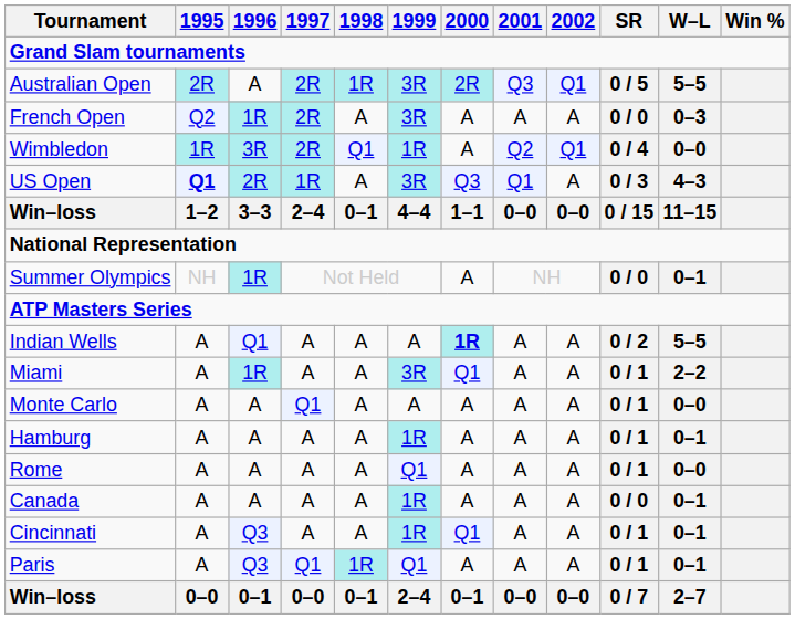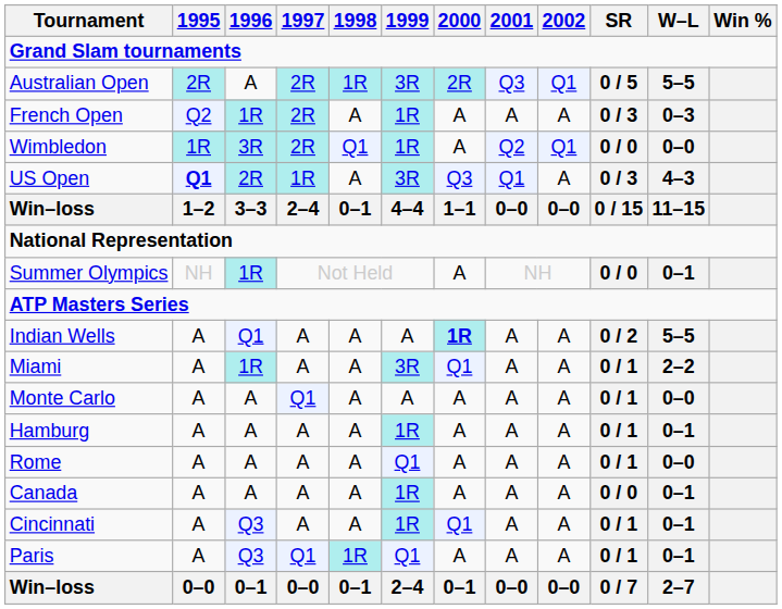 <table class=wikitable style=text-align:center;font-size:97%>
 <tr>
 <th>Tournament</th>
 <th><a href='#'>1995</a></th>
 <th><a href='#'>1996</a></th>
 <th><a href='#'>1997</a></th>
 <th><a href='#'>1998</a></th>
 <th><a href='#'>1999</a></th>
 <th><a href='#'>2000</a></th>
 <th><a href='#'>2001</a></th>
 <th><a href='#'>2002</a></th>
 <th>SR</th>
 <th>W–L</th>
 <th>Win %</th>
 </tr>
 <tr>
 <td colspan=23 align=left><strong><a href='#'>Grand Slam tournaments</a></strong></td>
 </tr>
 <tr>
 <td align=left><a href='#'>Australian Open</a></td>
 <td bgcolor=afeeee><a href='#'>2R</a></td>
 <td>A</td>
 <td bgcolor=afeeee><a href='#'>2R</a></td>
 <td bgcolor=afeeee><a href='#'>1R</a></td>
 <td bgcolor=afeeee><a href='#'>3R</a></td>
 <td bgcolor=afeeee><a href='#'>2R</a></td>
 <td bgcolor=ecf2ff><a href='#'>Q3</a></td>
 <td bgcolor=ecf2ff><a href='#'>Q1</a></td>
 <th>0 / 5</th>
 <th>5–5</th>
 <th></th>
 </tr>
 <tr>
 <td align=left><a href='#'>French Open</a></td>
 <td bgcolor=ecf2ff><a href='#'>Q2</a></td>
 <td bgcolor=afeeee><a href='#'>1R</a></td>
 <td bgcolor=afeeee><a href='#'>2R</a></td>
 <td>A</td>
-<td bgcolor=afeeee><a href='#'>3R</a></td>
+<td bgcolor=afeeee><a href='#'>1R</a></td>
 <td>A</td>
 <td>A</td>
 <td>A</td>
-<th>0 / 0</th>
+<th>0 / 3</th>
 <th>0–3</th>
 <th></th>
 </tr>
 <tr>
 <td align=left><a href='#'>Wimbledon</a></td>
 <td bgcolor=afeeee><a href='#'>1R</a></td>
 <td bgcolor=afeeee><a href='#'>3R</a></td>
 <td bgcolor=afeeee><a href='#'>2R</a></td>
 <td bgcolor=ecf2ff><a href='#'>Q1</a></td>
 <td bgcolor=afeeee><a href='#'>1R</a></td>
 <td>A</td>
 <td bgcolor=ecf2ff><a href='#'>Q2</a></td>
 <td bgcolor=ecf2ff><a href='#'>Q1</a></td>
-<th>0 / 4</th>
+<th>0 / 0</th>
 <th>0–0</th>
 <th></th>
 </tr>
 <tr>
 <td align=left><a href='#'>US Open</a></td>
 <td bgcolor=ecf2ff><strong><a href='#'>Q1</a></strong></td>
 <td bgcolor=afeeee><a href='#'>2R</a></td>
 <td bgcolor=afeeee><a href='#'>1R</a></td>
 <td>A</td>
 <td bgcolor=afeeee><a href='#'>3R</a></td>
 <td bgcolor=ecf2ff><a href='#'>Q3</a></td>
 <td bgcolor=ecf2ff><a href='#'>Q1</a></td>
 <td>A</td>
 <th>0 / 3</th>
 <th>4–3</th>
 <th></th>
 </tr>
 <tr>
 <th style=text-align:left>Win–loss</th>
 <th>1–2</th>
 <th>3–3</th>
 <th>2–4</th>
 <th>0–1</th>
 <th>4–4</th>
 <th>1–1</th>
 <th>0–0</th>
 <th>0–0</th>
 <th>0 / 15</th>
 <th>11–15</th>
 <th></th>
 </tr>
 <tr>
 <td colspan=22 align=left><strong>National Representation</strong></td>
 </tr>
 <tr>
 <td align=left><a href='#'>Summer Olympics</a></td>
 <td colspan=1 style=color:#cccccc>NH</td>
 <td style=background:#afeeee><a href='#'>1R</a></td>
 <td colspan=3 style=color:#cccccc>Not Held</td>
 <td>A</td>
 <td colspan=2 style=color:#cccccc>NH</td>
 <th>0 / 0</th>
 <th>0–1</th>
 <th></th>
 </tr>
 <tr>
 <td colspan=23 align=left><strong><a href='#'>ATP Masters Series</a></strong></td>
 </tr>
 <tr>
 <td align=left><a href='#'>Indian Wells</a></td>
 <td>A</td>
 <td bgcolor=ecf2ff><a href='#'>Q1</a></td>
 <td>A</td>
 <td>A</td>
 <td>A</td>
 <td bgcolor=afeeee><strong><a href='#'>1R</a></strong></td>
 <td>A</td>
 <td>A</td>
 <th>0 / 2</th>
 <th>5–5</th>
 <th></th>
 </tr>
 <tr>
 <td align=left><a href='#'>Miami</a></td>
 <td>A</td>
 <td bgcolor=afeeee><a href='#'>1R</a></td>
 <td>A</td>
 <td>A</td>
 <td bgcolor=afeeee><a href='#'>3R</a></td>
 <td bgcolor=ecf2ff><a href='#'>Q1</a></td>
 <td>A</td>
 <td>A</td>
 <th>0 / 1</th>
 <th>2–2</th>
 <th></th>
 </tr>
 <tr>
 <td align=left><a href='#'>Monte Carlo</a></td>
 <td>A</td>
 <td>A</td>
 <td bgcolor=ecf2ff><a href='#'>Q1</a></td>
 <td>A</td>
 <td>A</td>
 <td>A</td>
 <td>A</td>
 <td>A</td>
 <th>0 / 1</th>
 <th>0–0</th>
 <th></th>
 </tr>
 <tr>
 <td align=left><a href='#'>Hamburg</a></td>
 <td>A</td>
 <td>A</td>
 <td>A</td>
 <td>A</td>
 <td bgcolor=afeeee><a href='#'>1R</a></td>
 <td>A</td>
 <td>A</td>
 <td>A</td>
 <th>0 / 1</th>
 <th>0–1</th>
 <th></th>
 </tr>
 <tr>
 <td align=left><a href='#'>Rome</a></td>
 <td>A</td>
 <td>A</td>
 <td>A</td>
 <td>A</td>
 <td bgcolor=ecf2ff><a href='#'>Q1</a></td>
 <td>A</td>
 <td>A</td>
 <td>A</td>
 <th>0 / 1</th>
 <th>0–0</th>
 <th></th>
 </tr>
 <tr>
 <td align=left><a href='#'>Canada</a></td>
 <td>A</td>
 <td>A</td>
 <td>A</td>
 <td>A</td>
 <td bgcolor=afeeee><a href='#'>1R</a></td>
 <td>A</td>
 <td>A</td>
 <td>A</td>
 <th>0 / 0</th>
 <th>0–1</th>
 <th></th>
 </tr>
 <tr>
 <td align=left><a href='#'>Cincinnati</a></td>
 <td>A</td>
 <td bgcolor=ecf2ff><a href='#'>Q3</a></td>
 <td>A</td>
 <td>A</td>
 <td bgcolor=afeeee><a href='#'>1R</a></td>
 <td bgcolor=ecf2ff><a href='#'>Q1</a></td>
 <td>A</td>
 <td>A</td>
 <th>0 / 1</th>
 <th>0–1</th>
 <th></th>
 </tr>
 <tr>
 <td align=left><a href='#'>Paris</a></td>
 <td>A</td>
 <td bgcolor=ecf2ff><a href='#'>Q3</a></td>
 <td bgcolor=ecf2ff><a href='#'>Q1</a></td>
 <td bgcolor=afeeee><a href='#'>1R</a></td>
 <td bgcolor=ecf2ff><a href='#'>Q1</a></td>
 <td>A</td>
 <td>A</td>
 <td>A</td>
 <th>0 / 1</th>
 <th>0–1</th>
 <th></th>
 </tr>
 <tr>
 <th style=text-align:left>Win–loss</th>
 <th>0–0</th>
 <th>0–1</th>
 <th>0–0</th>
 <th>0–1</th>
 <th>2–4</th>
 <th>0–1</th>
 <th>0–0</th>
 <th>0–0</th>
 <th>0 / 7</th>
 <th>2–7</th>
 <th></th>
 </tr>
 </table>
